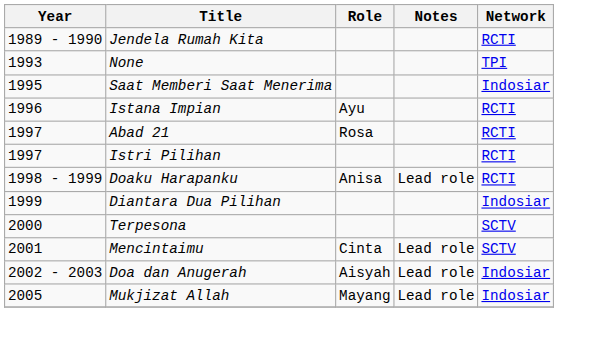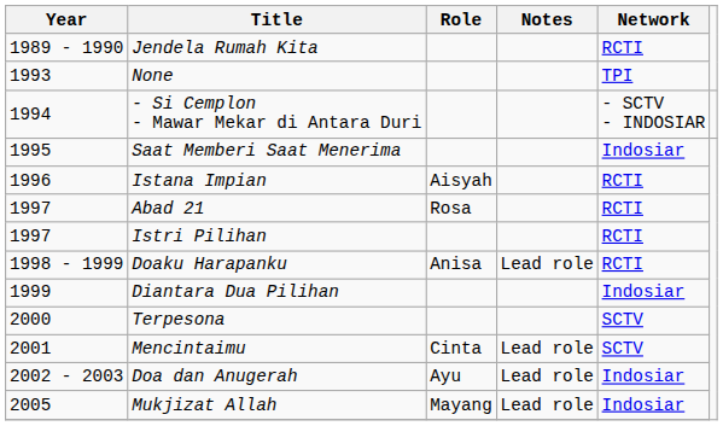 <table class="wikitable">
 <tr>
 <th>Year</th>
 <th>Title</th>
 <th>Role</th>
 <th>Notes</th>
 <th>Network</th>
 </tr>
 <tr>
 <td>1989 - 1990</td>
 <td><em>Jendela Rumah Kita</em></td>
 <td></td>
 <td></td>
 <td><a href='#'>RCTI</a></td>
 </tr>
 <tr>
 <td>1993</td>
 <td><em>None</em></td>
 <td></td>
 <td></td>
 <td><a href='#'>TPI</a></td>
 </tr>
 <tr>
+<td>1994</td>
+<td><em>- Si Cemplon</em><br>- Mawar Mekar di Antara Duri</td>
+<td></td>
+<td></td>
+<td>- SCTV<br>- INDOSIAR</td>
+<td></td>
+</tr>
+<tr>
 <td>1995</td>
 <td><em>Saat Memberi Saat Menerima</em></td>
 <td></td>
 <td></td>
 <td><a href='#'>Indosiar</a></td>
 </tr>
 <tr>
 <td>1996</td>
 <td><em>Istana Impian</em></td>
-<td>Ayu</td>
+<td>Aisyah</td>
 <td></td>
 <td><a href='#'>RCTI</a></td>
 </tr>
 <tr>
 <td>1997</td>
 <td><em>Abad 21</em></td>
 <td>Rosa</td>
 <td></td>
 <td><a href='#'>RCTI</a></td>
 </tr>
 <tr>
 <td>1997</td>
 <td><em>Istri Pilihan</em></td>
 <td></td>
 <td></td>
 <td><a href='#'>RCTI</a></td>
 </tr>
 <tr>
 <td>1998 - 1999</td>
 <td><em>Doaku Harapanku</em></td>
 <td>Anisa</td>
 <td>Lead role</td>
 <td><a href='#'>RCTI</a></td>
 </tr>
 <tr>
 <td>1999</td>
 <td><em>Diantara Dua Pilihan</em></td>
 <td></td>
 <td></td>
 <td><a href='#'>Indosiar</a></td>
 </tr>
 <tr>
 <td>2000</td>
 <td><em>Terpesona</em></td>
 <td></td>
 <td></td>
 <td><a href='#'>SCTV</a></td>
 </tr>
 <tr>
 <td>2001</td>
 <td><em>Mencintaimu</em></td>
 <td>Cinta</td>
 <td>Lead role</td>
 <td><a href='#'>SCTV</a></td>
 </tr>
 <tr>
 <td>2002 - 2003</td>
 <td><em>Doa dan Anugerah</em></td>
-<td>Aisyah</td>
+<td>Ayu</td>
 <td>Lead role</td>
 <td><a href='#'>Indosiar</a></td>
 </tr>
 <tr>
 <td>2005</td>
 <td><em>Mukjizat Allah</em></td>
 <td>Mayang</td>
 <td>Lead role</td>
 <td><a href='#'>Indosiar</a></td>
 </tr>
 <tr>
 </tr>
 </table>
